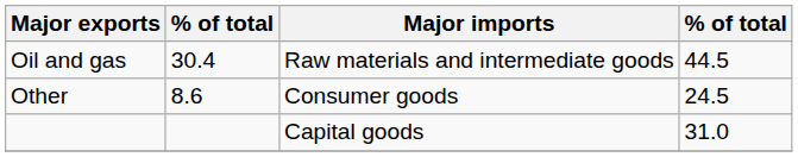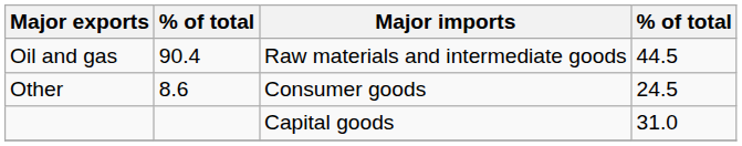 <table class="sortable wikitable">
 <tr bgcolor=#efefef>
 <th>Major exports</th>
 <th>% of total</th>
 <th>Major imports</th>
 <th>% of total</th>
 </tr>
 <tr>
 <td align="left">Oil and gas</td>
-<td>30.4</td>
+<td>90.4</td>
 <td>Raw materials and intermediate goods</td>
 <td>44.5</td>
 </tr>
 <tr>
 <td align="left">Other</td>
 <td>8.6</td>
 <td>Consumer goods</td>
 <td>24.5</td>
 </tr>
 <tr>
 <td align="left"></td>
 <td></td>
 <td>Capital goods</td>
 <td>31.0</td>
 </tr>
 <tr>
 </tr>
 </table>
